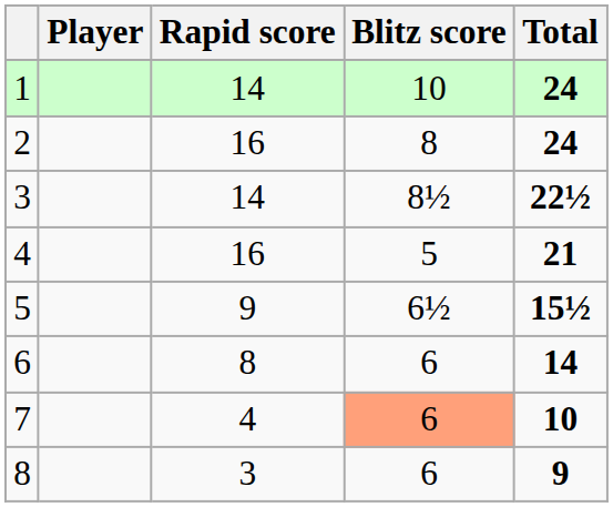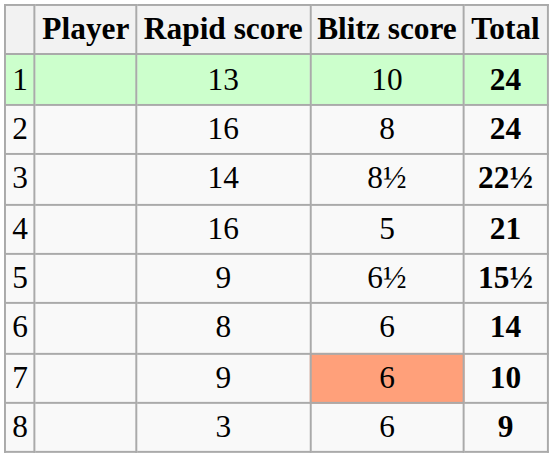 <table class="wikitable" style="text-align: center;">
 <tr>
 <th></th>
 <th>Player</th>
 <th>Rapid score</th>
 <th>Blitz score</th>
 <th>Total</th>
 </tr>
 <tr>
 </tr>
 <tr style="background:#ccffcc;">
 <td>1</td>
 <td align="left"><strong></strong></td>
-<td>14</td>
+<td>13</td>
 <td>10</td>
 <td><strong>24</strong></td>
 </tr>
 <tr>
 <td>2</td>
 <td align="left"></td>
 <td>16</td>
 <td>8</td>
 <td><strong>24</strong></td>
 </tr>
 <tr>
 <td>3</td>
 <td align="left"></td>
 <td>14</td>
 <td>8½</td>
 <td><strong>22½</strong></td>
 </tr>
 <tr>
 <td>4</td>
 <td align="left"></td>
 <td>16</td>
 <td>5</td>
 <td><strong>21</strong></td>
 </tr>
 <tr>
 <td>5</td>
 <td align="left"></td>
 <td>9</td>
 <td>6½</td>
 <td><strong>15½</strong></td>
 </tr>
 <tr>
 <td>6</td>
 <td align="left"></td>
 <td>8</td>
 <td>6</td>
 <td><strong>14</strong></td>
 </tr>
 <tr>
 <td>7</td>
 <td align="left"></td>
-<td>4</td>
+<td>9</td>
 <td style="background: lightsalmon;">6</td>
 <td><strong>10</strong></td>
 </tr>
 <tr>
 <td>8</td>
 <td align="left"></td>
 <td>3</td>
 <td>6</td>
 <td><strong>9</strong></td>
 </tr>
 </table>
